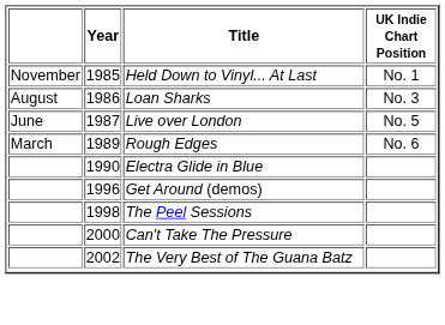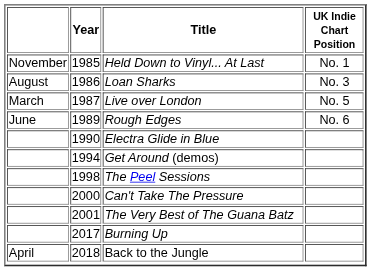 <table border="2" cellpadding="1">
 <tr>
 <th width="30"></th>
 <th width="30"><strong>Year</strong></th>
 <th width="250"><strong>Title</strong></th>
 <th width="70"><strong><small>UK Indie Chart Position</small></strong></th>
 </tr>
 <tr>
 <td>November</td>
 <td>1985</td>
 <td><em>Held Down to Vinyl... At Last</em></td>
 <td align="center">No. 1</td>
 </tr>
 <tr>
 <td>August</td>
 <td>1986</td>
 <td><em>Loan Sharks</em></td>
 <td align="center">No. 3</td>
 </tr>
 <tr>
-<td>June</td>
+<td>March</td>
 <td>1987</td>
 <td><em>Live over London</em></td>
 <td align="center">No. 5</td>
 </tr>
 <tr>
-<td>March</td>
+<td>June</td>
 <td>1989</td>
 <td><em>Rough Edges</em></td>
 <td align="center">No. 6</td>
 </tr>
 <tr>
 <td></td>
 <td>1990</td>
 <td><em>Electra Glide in Blue</em></td>
 <td></td>
 </tr>
 <tr>
 <td></td>
-<td>1996</td>
+<td>1994</td>
 <td><em>Get Around</em> (demos)</td>
 <td></td>
 </tr>
 <tr>
 <td></td>
 <td>1998</td>
 <td><em>The <a href='#'>Peel</a> Sessions</em></td>
 <td></td>
 </tr>
 <tr>
 <td></td>
 <td>2000</td>
 <td><em>Can't Take The Pressure</em></td>
 <td></td>
 </tr>
 <tr>
 <td></td>
-<td>2002</td>
+<td>2001</td>
 <td><em>The Very Best of The Guana Batz</em></td>
+<td></td>
+</tr>
+<tr>
+<td></td>
+<td>2017</td>
+<td><em>Burning Up</em></td>
+<td></td>
+</tr>
+<tr>
+<td>April</td>
+<td>2018</td>
+<td>Back to the Jungle</td>
 <td></td>
 </tr>
 <tr>
 </tr>
 </table>
